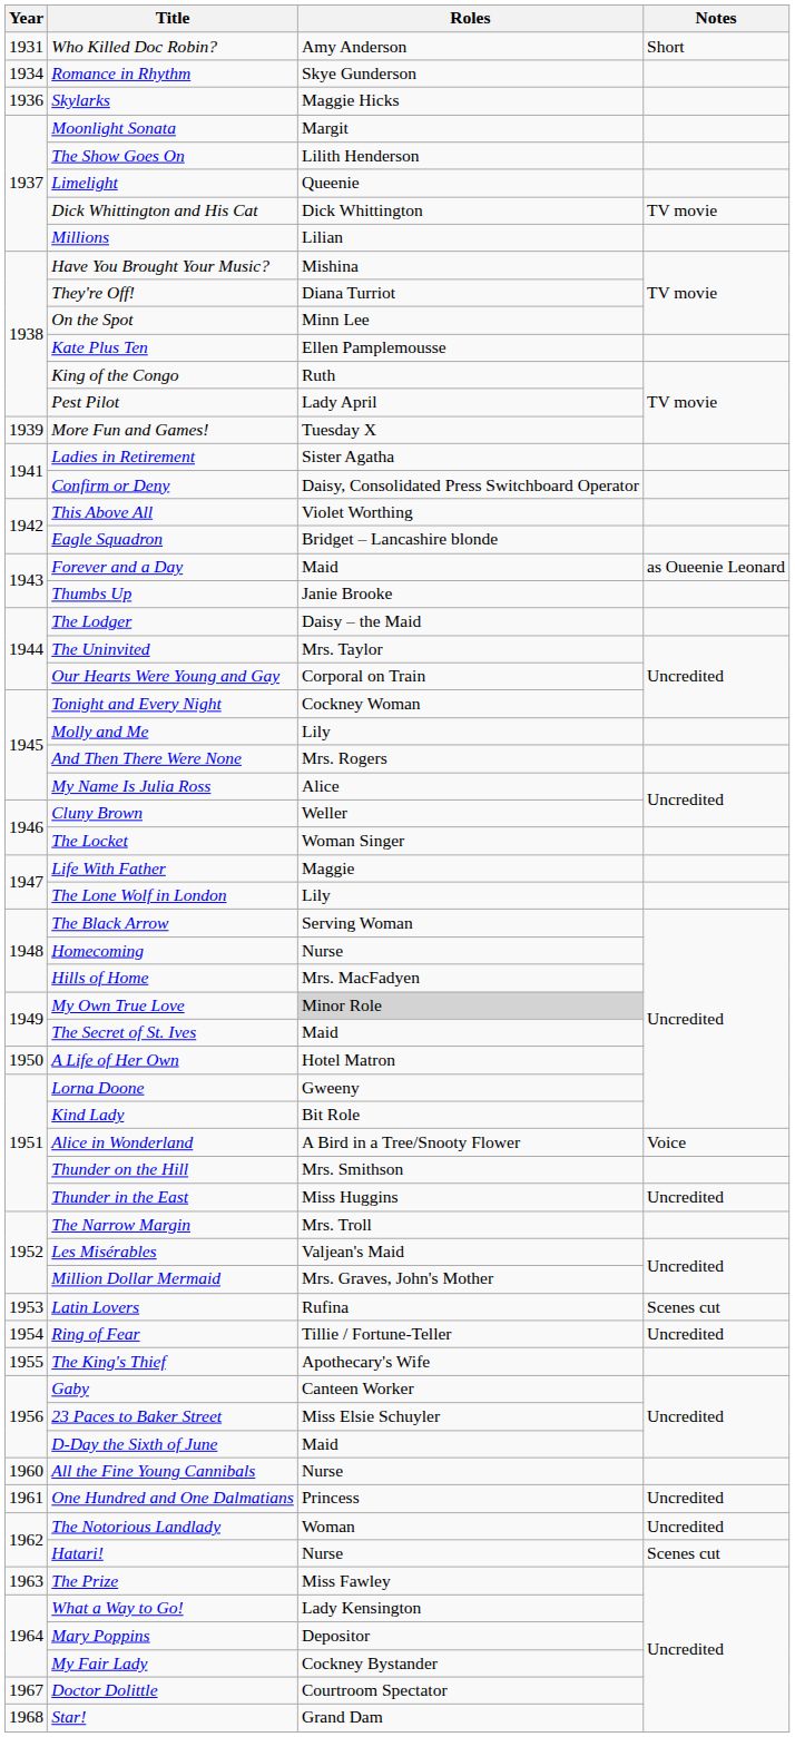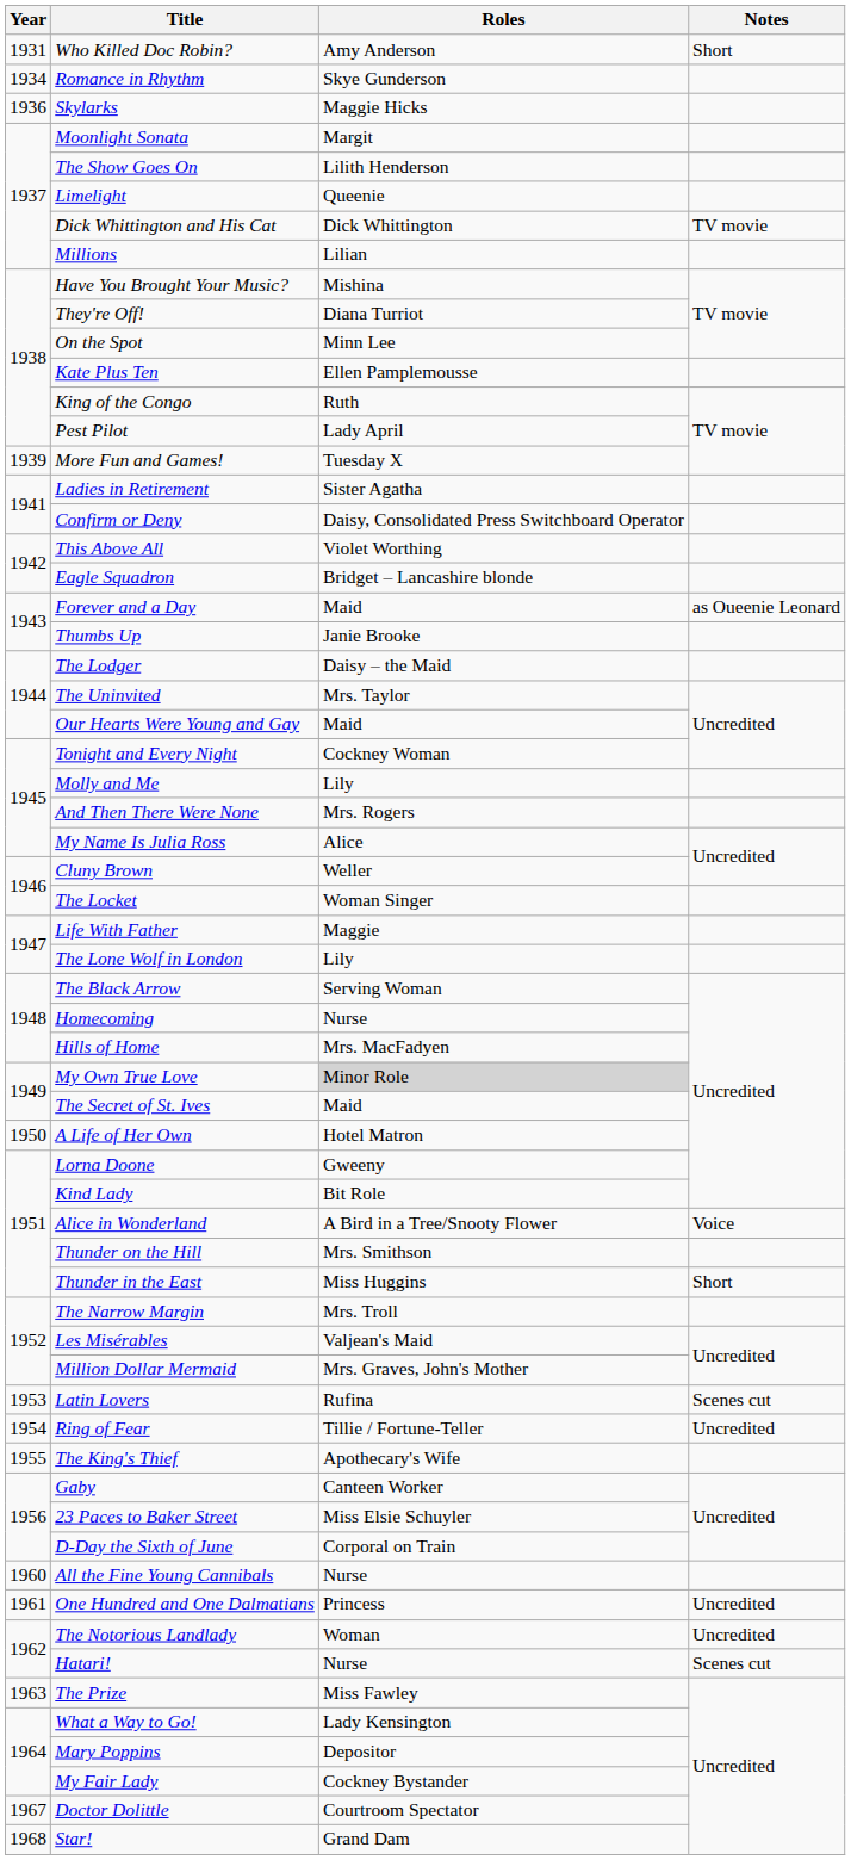 <table class="wikitable">
 <tr>
 <th>Year</th>
 <th>Title</th>
 <th>Roles</th>
 <th>Notes</th>
 </tr>
 <tr>
 <td>1931</td>
 <td><em>Who Killed Doc Robin?</em></td>
 <td>Amy Anderson</td>
 <td>Short</td>
 </tr>
 <tr>
 <td>1934</td>
 <td><em><a href='#'>Romance in Rhythm</a></em></td>
 <td>Skye Gunderson</td>
 <td></td>
 </tr>
 <tr>
 <td>1936</td>
 <td><em><a href='#'>Skylarks</a></em></td>
 <td>Maggie Hicks</td>
 <td></td>
 </tr>
 <tr>
 <td rowspan="5">1937</td>
 <td><em><a href='#'>Moonlight Sonata</a></em></td>
 <td>Margit</td>
 <td></td>
 </tr>
 <tr>
 <td><em><a href='#'>The Show Goes On</a></em></td>
 <td>Lilith Henderson</td>
 <td></td>
 </tr>
 <tr>
 <td><em><a href='#'>Limelight</a></em></td>
 <td>Queenie</td>
 <td></td>
 </tr>
 <tr>
 <td><em>Dick Whittington and His Cat</em></td>
 <td>Dick Whittington</td>
 <td>TV movie</td>
 </tr>
 <tr>
 <td><em><a href='#'>Millions</a></em></td>
 <td>Lilian</td>
 <td></td>
 </tr>
 <tr>
 <td rowspan="6">1938</td>
 <td><em>Have You Brought Your Music?</em></td>
 <td>Mishina</td>
 <td rowspan="3">TV movie</td>
 </tr>
 <tr>
 <td><em>They're Off!</em></td>
 <td>Diana Turriot</td>
 </tr>
 <tr>
 <td><em>On the Spot</em></td>
 <td>Minn Lee</td>
 </tr>
 <tr>
 <td><em><a href='#'>Kate Plus Ten</a></em></td>
 <td>Ellen Pamplemousse</td>
 <td></td>
 </tr>
 <tr>
 <td><em>King of the Congo</em></td>
 <td>Ruth</td>
 <td rowspan="3">TV movie</td>
 </tr>
 <tr>
 <td><em>Pest Pilot</em></td>
 <td>Lady April</td>
 </tr>
 <tr>
 <td>1939</td>
 <td><em>More Fun and Games!</em></td>
 <td>Tuesday X</td>
 </tr>
 <tr>
 <td rowspan="2">1941</td>
 <td><em><a href='#'>Ladies in Retirement</a></em></td>
 <td>Sister Agatha</td>
 <td></td>
 </tr>
 <tr>
 <td><em><a href='#'>Confirm or Deny</a></em></td>
 <td>Daisy, Consolidated Press Switchboard Operator</td>
 <td></td>
 </tr>
 <tr>
 <td rowspan="2">1942</td>
 <td><em><a href='#'>This Above All</a></em></td>
 <td>Violet Worthing</td>
 <td></td>
 </tr>
 <tr>
 <td><em><a href='#'>Eagle Squadron</a></em></td>
 <td>Bridget – Lancashire blonde</td>
 <td></td>
 </tr>
 <tr>
 <td rowspan="2">1943</td>
 <td><em><a href='#'>Forever and a Day</a></em></td>
 <td>Maid</td>
 <td>as Oueenie Leonard</td>
 </tr>
 <tr>
 <td><em><a href='#'>Thumbs Up</a></em></td>
 <td>Janie Brooke</td>
 <td></td>
 </tr>
 <tr>
 <td rowspan="3">1944</td>
 <td><em><a href='#'>The Lodger</a></em></td>
 <td>Daisy – the Maid</td>
 <td></td>
 </tr>
 <tr>
 <td><em><a href='#'>The Uninvited</a></em></td>
 <td>Mrs. Taylor</td>
 <td rowspan="3">Uncredited</td>
 </tr>
 <tr>
 <td><em><a href='#'>Our Hearts Were Young and Gay</a></em></td>
-<td>Corporal on Train</td>
+<td>Maid</td>
 </tr>
 <tr>
 <td rowspan="4">1945</td>
 <td><em><a href='#'>Tonight and Every Night</a></em></td>
 <td>Cockney Woman</td>
 </tr>
 <tr>
 <td><em><a href='#'>Molly and Me</a></em></td>
 <td>Lily</td>
 <td></td>
 </tr>
 <tr>
 <td><em><a href='#'>And Then There Were None</a></em></td>
 <td>Mrs. Rogers</td>
 <td></td>
 </tr>
 <tr>
 <td><em><a href='#'>My Name Is Julia Ross</a></em></td>
 <td>Alice</td>
 <td rowspan="2">Uncredited</td>
 </tr>
 <tr>
 <td rowspan="2">1946</td>
 <td><em><a href='#'>Cluny Brown</a></em></td>
 <td>Weller</td>
 </tr>
 <tr>
 <td><em><a href='#'>The Locket</a></em></td>
 <td>Woman Singer</td>
 <td></td>
 </tr>
 <tr>
 <td rowspan="2">1947</td>
 <td><em><a href='#'>Life With Father</a></em></td>
 <td>Maggie</td>
 <td></td>
 </tr>
 <tr>
 <td><em><a href='#'>The Lone Wolf in London</a></em></td>
 <td>Lily</td>
 <td></td>
 </tr>
 <tr>
 <td rowspan="3">1948</td>
 <td><em><a href='#'>The Black Arrow</a></em></td>
 <td>Serving Woman</td>
 <td rowspan="8">Uncredited</td>
 </tr>
 <tr>
 <td><em><a href='#'>Homecoming</a></em></td>
 <td>Nurse</td>
 </tr>
 <tr>
 <td><em><a href='#'>Hills of Home</a></em></td>
 <td>Mrs. MacFadyen</td>
 </tr>
 <tr>
 <td rowspan="2">1949</td>
 <td><em><a href='#'>My Own True Love</a></em></td>
 <td style="background: lightgrey;">Minor Role</td>
 </tr>
 <tr>
 <td><em><a href='#'>The Secret of St. Ives</a></em></td>
 <td>Maid</td>
 </tr>
 <tr>
 <td>1950</td>
 <td><em><a href='#'>A Life of Her Own</a></em></td>
 <td>Hotel Matron</td>
 </tr>
 <tr>
 <td rowspan="5">1951</td>
 <td><em><a href='#'>Lorna Doone</a></em></td>
 <td>Gweeny</td>
 </tr>
 <tr>
 <td><em><a href='#'>Kind Lady</a></em></td>
 <td>Bit Role</td>
 </tr>
 <tr>
 <td><em><a href='#'>Alice in Wonderland</a></em></td>
 <td>A Bird in a Tree/Snooty Flower</td>
 <td>Voice</td>
 </tr>
 <tr>
 <td><em><a href='#'>Thunder on the Hill</a></em></td>
 <td>Mrs. Smithson</td>
 <td></td>
 </tr>
 <tr>
 <td><em><a href='#'>Thunder in the East</a></em></td>
 <td>Miss Huggins</td>
-<td>Uncredited</td>
+<td>Short</td>
 </tr>
 <tr>
 <td rowspan="3">1952</td>
 <td><em><a href='#'>The Narrow Margin</a></em></td>
 <td>Mrs. Troll</td>
 <td></td>
 </tr>
 <tr>
 <td><em><a href='#'>Les Misérables</a></em></td>
 <td>Valjean's Maid</td>
 <td rowspan="2">Uncredited</td>
 </tr>
 <tr>
 <td><em><a href='#'>Million Dollar Mermaid</a></em></td>
 <td>Mrs. Graves, John's Mother</td>
 </tr>
 <tr>
 <td>1953</td>
 <td><em><a href='#'>Latin Lovers</a></em></td>
 <td>Rufina</td>
 <td>Scenes cut</td>
 </tr>
 <tr>
 <td>1954</td>
 <td><em><a href='#'>Ring of Fear</a></em></td>
 <td>Tillie / Fortune-Teller</td>
 <td>Uncredited</td>
 </tr>
 <tr>
 <td>1955</td>
 <td><em><a href='#'>The King's Thief</a></em></td>
 <td>Apothecary's Wife</td>
 <td></td>
 </tr>
 <tr>
 <td rowspan="3">1956</td>
 <td><em><a href='#'>Gaby</a></em></td>
 <td>Canteen Worker</td>
 <td rowspan="3">Uncredited</td>
 </tr>
 <tr>
 <td><em><a href='#'>23 Paces to Baker Street</a></em></td>
 <td>Miss Elsie Schuyler</td>
 </tr>
 <tr>
 <td><em><a href='#'>D-Day the Sixth of June</a></em></td>
-<td>Maid</td>
+<td>Corporal on Train</td>
 </tr>
 <tr>
 <td>1960</td>
 <td><em><a href='#'>All the Fine Young Cannibals</a></em></td>
 <td>Nurse</td>
 <td></td>
 </tr>
 <tr>
 <td>1961</td>
 <td><em><a href='#'>One Hundred and One Dalmatians</a></em></td>
 <td>Princess</td>
 <td>Uncredited</td>
 </tr>
 <tr>
 <td rowspan="2">1962</td>
 <td><em><a href='#'>The Notorious Landlady</a></em></td>
 <td>Woman</td>
 <td>Uncredited</td>
 </tr>
 <tr>
 <td><em><a href='#'>Hatari!</a></em></td>
 <td>Nurse</td>
 <td>Scenes cut</td>
 </tr>
 <tr>
 <td>1963</td>
 <td><em><a href='#'>The Prize</a></em></td>
 <td>Miss Fawley</td>
 <td rowspan="6">Uncredited</td>
 </tr>
 <tr>
 <td rowspan="3">1964</td>
 <td><em><a href='#'>What a Way to Go!</a></em></td>
 <td>Lady Kensington</td>
 </tr>
 <tr>
 <td><em><a href='#'>Mary Poppins</a></em></td>
 <td>Depositor</td>
 </tr>
 <tr>
 <td><em><a href='#'>My Fair Lady</a></em></td>
 <td>Cockney Bystander</td>
 </tr>
 <tr>
 <td>1967</td>
 <td><em><a href='#'>Doctor Dolittle</a></em></td>
 <td>Courtroom Spectator</td>
 </tr>
 <tr>
 <td>1968</td>
 <td><em><a href='#'>Star!</a></em></td>
 <td>Grand Dam</td>
 </tr>
 </table>
